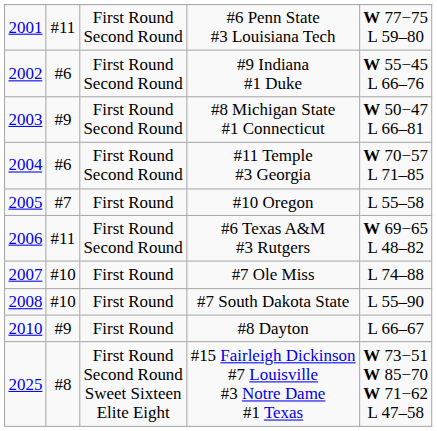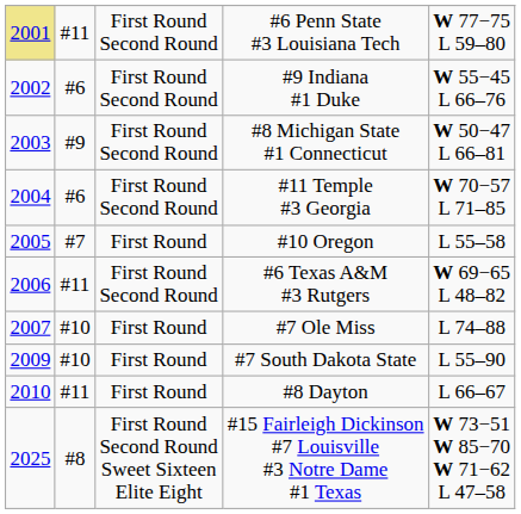 <table class="wikitable" style="text-align:center">
 <tr>
 </tr>
 <tr>
-<td rowspan=1><a href='#'>2001</a></td>
+<td rowspan=1 style="background: khaki;"><a href='#'>2001</a></td>
 <td>#11</td>
 <td>First Round<br>Second Round</td>
 <td>#6 Penn State<br>#3 Louisiana Tech</td>
 <td><strong>W</strong> 77−75<br>L 59–80</td>
 </tr>
 <tr style="text-align:center;">
 <td rowspan=1><a href='#'>2002</a></td>
 <td>#6</td>
 <td>First Round<br>Second Round</td>
 <td>#9 Indiana<br>#1 Duke</td>
 <td><strong>W</strong> 55−45<br>L 66–76</td>
 </tr>
 <tr style="text-align:center;">
 <td rowspan=1><a href='#'>2003</a></td>
 <td>#9</td>
 <td>First Round<br>Second Round</td>
 <td>#8 Michigan State<br>#1 Connecticut</td>
 <td><strong>W</strong> 50−47<br>L 66–81</td>
 </tr>
 <tr style="text-align:center;">
 <td rowspan=1><a href='#'>2004</a></td>
 <td>#6</td>
 <td>First Round<br>Second Round</td>
 <td>#11 Temple<br>#3 Georgia</td>
 <td><strong>W</strong> 70−57<br>L 71–85</td>
 </tr>
 <tr style="text-align:center;">
 <td rowspan=1><a href='#'>2005</a></td>
 <td>#7</td>
 <td>First Round</td>
 <td>#10 Oregon</td>
 <td>L 55–58</td>
 </tr>
 <tr style="text-align:center;">
 <td rowspan=1><a href='#'>2006</a></td>
 <td>#11</td>
 <td>First Round<br>Second Round</td>
 <td>#6 Texas A&M<br>#3 Rutgers</td>
 <td><strong>W</strong> 69−65<br>L 48–82</td>
 </tr>
 <tr style="text-align:center;">
 <td rowspan=1><a href='#'>2007</a></td>
 <td>#10</td>
 <td>First Round</td>
 <td>#7 Ole Miss</td>
 <td>L 74–88</td>
 </tr>
 <tr style="text-align:center;">
-<td rowspan=1><a href='#'>2008</a></td>
+<td rowspan=1><a href='#'>2009</a></td>
 <td>#10</td>
 <td>First Round</td>
 <td>#7 South Dakota State</td>
 <td>L 55–90</td>
 </tr>
 <tr style="text-align:center;">
 <td rowspan=1><a href='#'>2010</a></td>
-<td>#9</td>
+<td>#11</td>
 <td>First Round</td>
 <td>#8 Dayton</td>
 <td>L 66–67</td>
 </tr>
 <tr style="text-align:center;">
 <td rowspan=1><a href='#'>2025</a></td>
 <td>#8</td>
 <td>First Round<br>Second Round<br>Sweet Sixteen<br>Elite Eight</td>
 <td>#15 <a href='#'>Fairleigh Dickinson</a><br>#7 <a href='#'>Louisville</a><br>#3 <a href='#'>Notre Dame</a><br>#1 <a href='#'>Texas</a></td>
 <td><strong>W</strong> 73−51<br><strong>W</strong> 85−70<br><strong>W</strong> 71−62<br>L 47–58</td>
 </tr>
 </table>
